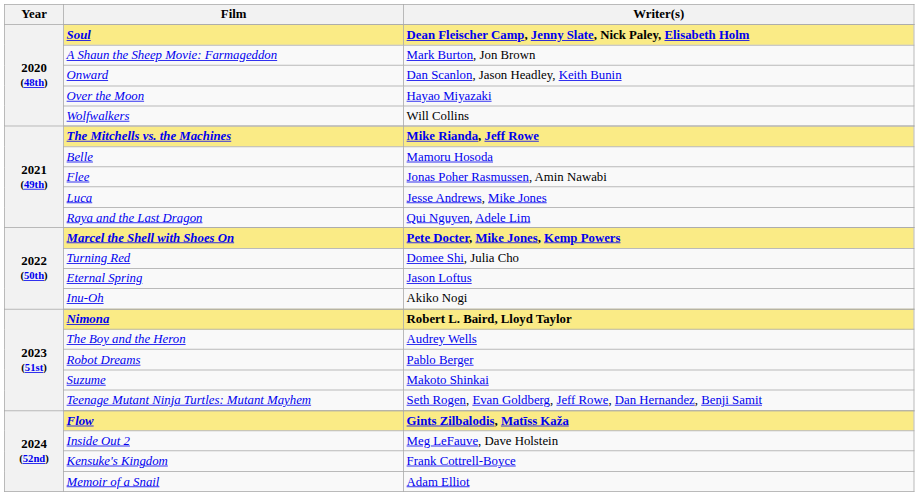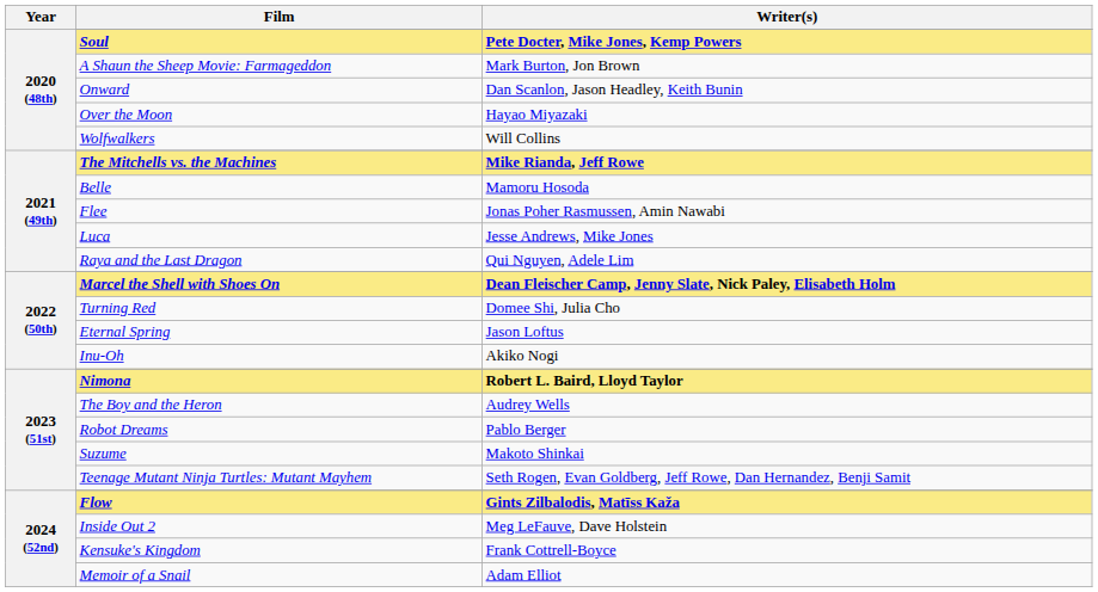 <table class="wikitable" style="width:90%;">
 <tr>
 <th style="width:3%;">Year</th>
 <th style="width:20%;">Film</th>
 <th style="width:30%;">Writer(s)</th>
 </tr>
 <tr>
 <th rowspan="6" style="text-align:center;">2020 <br><small>(<a href='#'>48th</a>)</small><br></th>
 </tr>
 <tr style="background:#FAEB86;">
 <td><strong><em><a href='#'>Soul</a></em></strong></td>
-<td><strong><a href='#'>Dean Fleischer Camp</a>, <a href='#'>Jenny Slate</a>, Nick Paley, <a href='#'>Elisabeth Holm</a></strong></td>
+<td><strong><a href='#'>Pete Docter</a>, <a href='#'>Mike Jones</a>, <a href='#'>Kemp Powers</a></strong></td>
 </tr>
 <tr>
 <td><em><a href='#'>A Shaun the Sheep Movie: Farmageddon</a></em></td>
 <td><a href='#'>Mark Burton</a>, Jon Brown</td>
 </tr>
 <tr>
 <td><em><a href='#'>Onward</a></em></td>
 <td><a href='#'>Dan Scanlon</a>, Jason Headley, <a href='#'>Keith Bunin</a></td>
 </tr>
 <tr>
 <td><em><a href='#'>Over the Moon</a></em></td>
 <td><a href='#'>Hayao Miyazaki</a></td>
 </tr>
 <tr>
 <td><em><a href='#'>Wolfwalkers</a></em></td>
 <td>Will Collins</td>
 </tr>
 <tr>
 <th rowspan="6" style="text-align:center;">2021 <br><small>(<a href='#'>49th</a>)</small><br></th>
 </tr>
 <tr style="background:#FAEB86;">
 <td><strong><em><a href='#'>The Mitchells vs. the Machines</a></em></strong></td>
 <td><strong><a href='#'>Mike Rianda</a>, <a href='#'>Jeff Rowe</a></strong></td>
 </tr>
 <tr>
 <td><em><a href='#'>Belle</a></em></td>
 <td><a href='#'>Mamoru Hosoda</a></td>
 </tr>
 <tr>
 <td><em><a href='#'>Flee</a></em></td>
 <td><a href='#'>Jonas Poher Rasmussen</a>, Amin Nawabi</td>
 </tr>
 <tr>
 <td><em><a href='#'>Luca</a></em></td>
 <td><a href='#'>Jesse Andrews</a>, <a href='#'>Mike Jones</a></td>
 </tr>
 <tr>
 <td><em><a href='#'>Raya and the Last Dragon</a></em></td>
 <td><a href='#'>Qui Nguyen</a>, <a href='#'>Adele Lim</a></td>
 </tr>
 <tr>
 <th rowspan="5" style="text-align:center;">2022 <br><small>(<a href='#'>50th</a>)</small><br></th>
 </tr>
 <tr style="background:#FAEB86;">
 <td><strong><em><a href='#'>Marcel the Shell with Shoes On</a></em></strong></td>
-<td><strong><a href='#'>Pete Docter</a>, <a href='#'>Mike Jones</a>, <a href='#'>Kemp Powers</a></strong></td>
+<td><strong><a href='#'>Dean Fleischer Camp</a>, <a href='#'>Jenny Slate</a>, Nick Paley, <a href='#'>Elisabeth Holm</a></strong></td>
 </tr>
 <tr>
 <td><em><a href='#'>Turning Red</a></em></td>
 <td><a href='#'>Domee Shi</a>, Julia Cho</td>
 </tr>
 <tr>
 <td><em><a href='#'>Eternal Spring</a></em></td>
 <td><a href='#'>Jason Loftus</a></td>
 </tr>
 <tr>
 <td><em><a href='#'>Inu-Oh</a></em></td>
 <td>Akiko Nogi</td>
 </tr>
 <tr>
 <th rowspan="6">2023<br><small>(<a href='#'>51st</a>)</small><br></th>
 </tr>
 <tr style="background:#FAEB86;">
 <td><strong><em><a href='#'>Nimona</a></em></strong></td>
 <td><strong>Robert L. Baird, Lloyd Taylor</strong></td>
 </tr>
 <tr>
 <td><em><a href='#'>The Boy and the Heron</a></em></td>
 <td><a href='#'>Audrey Wells</a></td>
 </tr>
 <tr>
 <td><em><a href='#'>Robot Dreams</a></em></td>
 <td><a href='#'>Pablo Berger</a></td>
 </tr>
 <tr>
 <td><em><a href='#'>Suzume</a></em></td>
 <td><a href='#'>Makoto Shinkai</a></td>
 </tr>
 <tr>
 <td><em><a href='#'>Teenage Mutant Ninja Turtles: Mutant Mayhem</a></em></td>
 <td><a href='#'>Seth Rogen</a>, <a href='#'>Evan Goldberg</a>, <a href='#'>Jeff Rowe</a>, <a href='#'>Dan Hernandez</a>, <a href='#'>Benji Samit</a></td>
 </tr>
 <tr>
 <th rowspan="5">2024<br><small>(<a href='#'>52nd</a>)</small><br></th>
 </tr>
 <tr style="background:#FAEB86;">
 <td><strong><em><a href='#'>Flow</a></em></strong></td>
 <td><strong><a href='#'>Gints Zilbalodis</a>, <a href='#'>Matīss Kaža</a></strong></td>
 </tr>
 <tr>
 <td><em><a href='#'>Inside Out 2</a></em></td>
 <td><a href='#'>Meg LeFauve</a>, Dave Holstein</td>
 </tr>
 <tr>
 <td><em><a href='#'>Kensuke's Kingdom</a></em></td>
 <td><a href='#'>Frank Cottrell-Boyce</a></td>
 </tr>
 <tr>
 <td><em><a href='#'>Memoir of a Snail</a></em></td>
 <td><a href='#'>Adam Elliot</a></td>
 </tr>
 </table>
